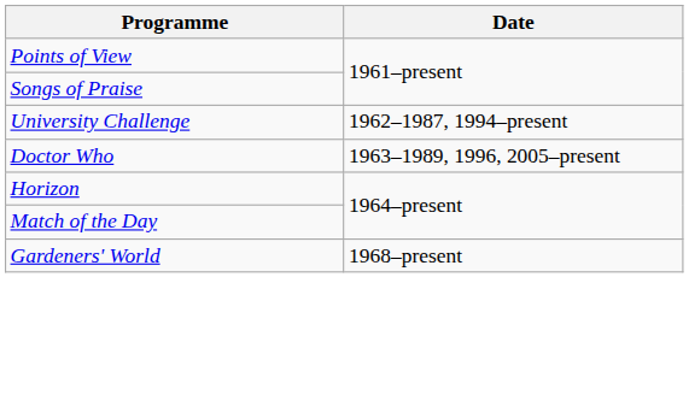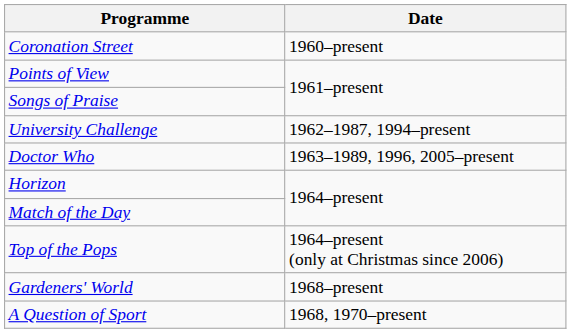 <table class="wikitable">
 <tr>
 <th width=250>Programme</th>
 <th width=250>Date</th>
+</tr>
+<tr>
+<td><em><a href='#'>Coronation Street</a></em></td>
+<td>1960–present</td>
 </tr>
 <tr>
 <td><em><a href='#'>Points of View</a></em></td>
 <td rowspan="2">1961–present</td>
 </tr>
 <tr>
 <td><em><a href='#'>Songs of Praise</a></em></td>
 </tr>
 <tr>
 <td><em><a href='#'>University Challenge</a></em></td>
 <td>1962–1987, 1994–present</td>
 </tr>
 <tr>
 <td><em><a href='#'>Doctor Who</a></em></td>
 <td>1963–1989, 1996, 2005–present</td>
 </tr>
 <tr>
 <td><em><a href='#'>Horizon</a></em></td>
 <td rowspan="2">1964–present</td>
 </tr>
 <tr>
 <td><em><a href='#'>Match of the Day</a></em></td>
 </tr>
 <tr>
+<td><em><a href='#'>Top of the Pops</a></em></td>
+<td>1964–present<br>(only at Christmas since 2006)</td>
+</tr>
+<tr>
 <td><em><a href='#'>Gardeners' World</a></em></td>
 <td>1968–present</td>
 </tr>
+<tr>
+<td><em><a href='#'>A Question of Sport</a></em></td>
+<td>1968, 1970–present</td>
+</tr>
 </table>
